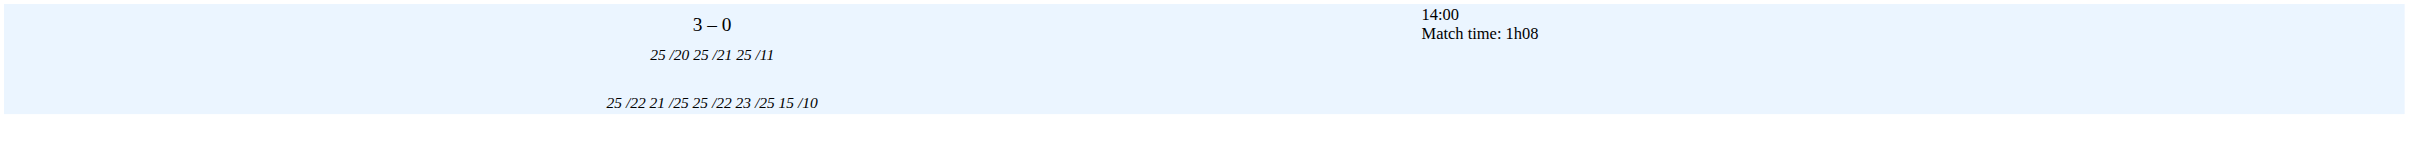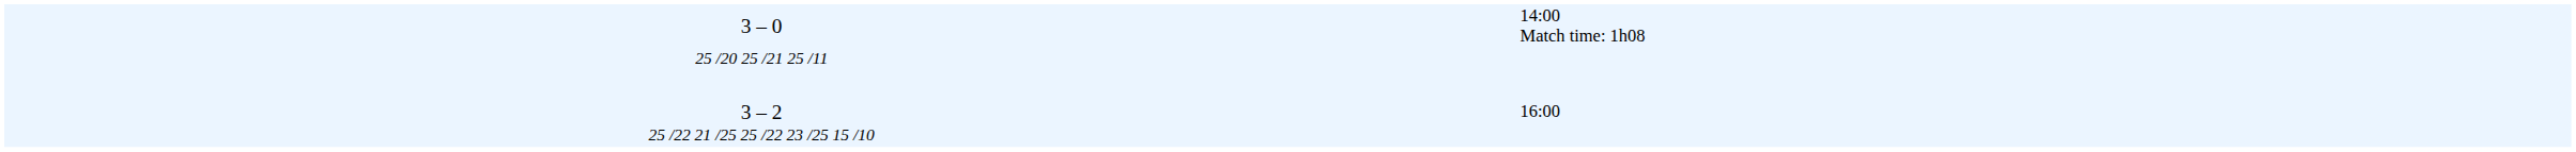 <table cellspacing=0 width=100% style=background:#EBF5FF>
 <tr align=center>
 <td width=22%></td>
 <td align=center width=15%>3 – 0</td>
 <td width=22%></td>
 <td align=left style=font-size:85% rowspan=1>14:00<br>Match time: 1h08</td>
 </tr>
 <tr>
 <td colspan=3 align=center style=font-size:80%><em>25 /20 25 /21 25 /11</em></td>
 </tr>
 <tr>
 <td>　</td>
 </tr>
+<tr align=center>
+<td width=22%></td>
+<td align=center width=15%>3 – 2</td>
+<td width=22%></td>
+<td align=left style=font-size:85% rowspan=1>16:00</td>
+</tr>
 <tr>
 <td colspan=3 align=center style=font-size:80%><em>25 /22 21 /25 25 /22 23 /25 15 /10</em></td>
 </tr>
 </table>
